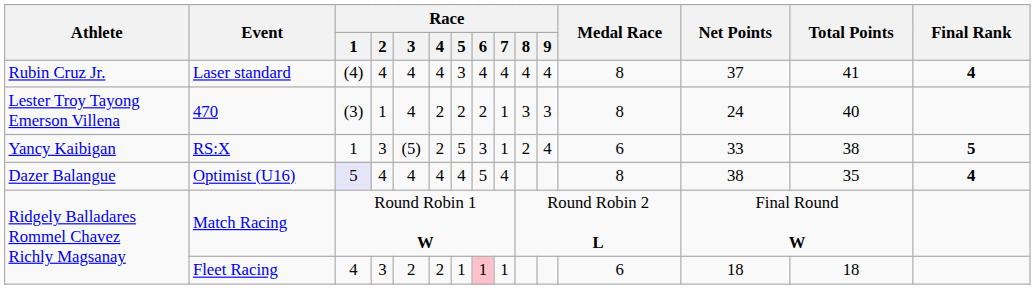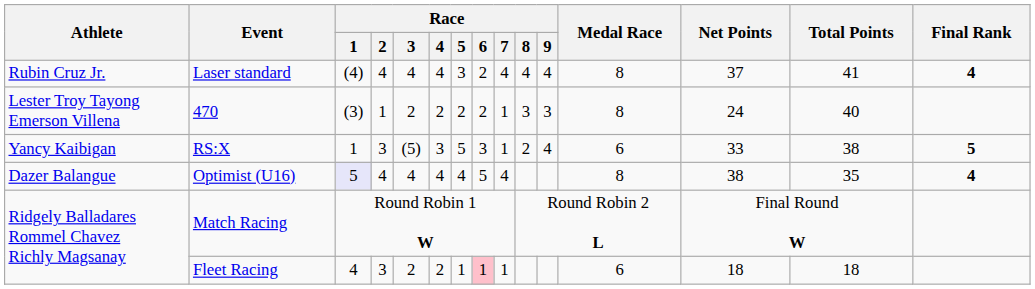 <table class="wikitable" width="70%" style="text-align:center; font-size:90%">
 <tr>
 <th rowspan=2>Athlete</th>
 <th rowspan=2>Event</th>
 <th colspan=9>Race</th>
 <th rowspan=2>Medal Race</th>
 <th rowspan=2>Net Points</th>
 <th rowspan=2>Total Points</th>
 <th rowspan=2>Final Rank</th>
 </tr>
 <tr>
 <th>1</th>
 <th>2</th>
 <th>3</th>
 <th>4</th>
 <th>5</th>
 <th>6</th>
 <th>7</th>
 <th>8</th>
 <th>9</th>
 </tr>
 <tr align=center>
 <td align=left><a href='#'>Rubin Cruz Jr.</a></td>
 <td align=left><a href='#'>Laser standard</a></td>
 <td>(4)</td>
 <td>4</td>
 <td>4</td>
 <td>4</td>
 <td>3</td>
-<td>4</td>
+<td>2</td>
 <td>4</td>
 <td>4</td>
 <td>4</td>
 <td>8</td>
 <td>37</td>
 <td>41</td>
 <td><strong>4</strong></td>
 </tr>
 <tr align=center>
 <td align=left><a href='#'>Lester Troy Tayong</a><br><a href='#'>Emerson Villena</a></td>
 <td align=left><a href='#'>470</a></td>
 <td>(3)</td>
 <td>1</td>
-<td>4</td>
+<td>2</td>
 <td>2</td>
 <td>2</td>
 <td>2</td>
 <td>1</td>
 <td>3</td>
 <td>3</td>
 <td>8</td>
 <td>24</td>
 <td>40</td>
 <td></td>
 </tr>
 <tr align=center>
 <td align=left><a href='#'>Yancy Kaibigan</a></td>
 <td align=left><a href='#'>RS:X</a></td>
 <td>1</td>
 <td>3</td>
 <td>(5)</td>
-<td>2</td>
+<td>3</td>
 <td>5</td>
 <td>3</td>
 <td>1</td>
 <td>2</td>
 <td>4</td>
 <td>6</td>
 <td>33</td>
 <td>38</td>
 <td><strong>5</strong></td>
 </tr>
 <tr align=center>
 <td align=left><a href='#'>Dazer Balangue</a></td>
 <td align=left><a href='#'>Optimist (U16)</a></td>
 <td style="background: lavender;">5</td>
 <td>4</td>
 <td>4</td>
 <td>4</td>
 <td>4</td>
 <td>5</td>
 <td>4</td>
 <td></td>
 <td></td>
 <td>8</td>
 <td>38</td>
 <td>35</td>
 <td><strong>4</strong></td>
 </tr>
 <tr align=center>
 <td rowspan=2 align=left><a href='#'>Ridgely Balladares</a><br><a href='#'>Rommel Chavez</a><br><a href='#'>Richly Magsanay</a></td>
 <td align=left><a href='#'>Match Racing</a></td>
 <td colspan=7>Round Robin 1 <br>  <br> <strong>W</strong></td>
 <td colspan=3>Round Robin 2 <br>  <br> <strong>L</strong></td>
 <td colspan=2>Final Round <br>  <br> <strong>W</strong></td>
 <td></td>
 </tr>
 <tr align=center>
 <td align=left><a href='#'>Fleet Racing</a></td>
 <td>4</td>
 <td>3</td>
 <td>2</td>
 <td>2</td>
 <td>1</td>
 <td style="background: pink;">1</td>
 <td>1</td>
 <td></td>
 <td></td>
 <td>6</td>
 <td>18</td>
 <td>18</td>
 <td></td>
 </tr>
 </table>
